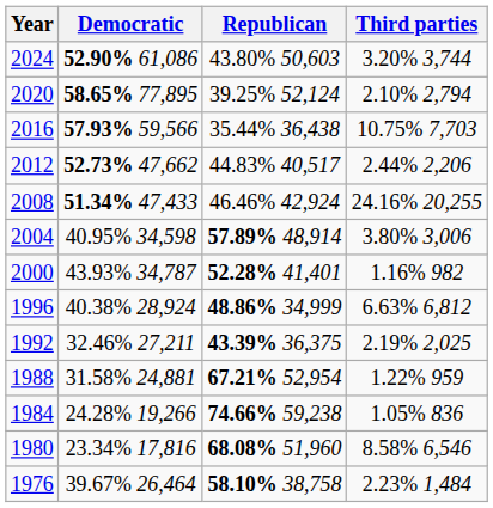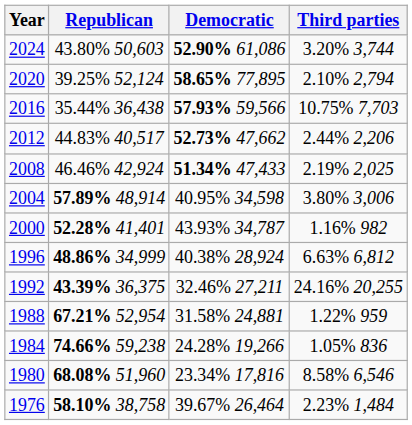 <table class="wikitable"  style="float:right; margin:1em; font-size:95%;">
 <tr style="background:lightgrey;">
 <th>Year</th>
+<th><a href='#'>Republican</a></th>
 <th><a href='#'>Democratic</a></th>
-<th><a href='#'>Republican</a></th>
 <th><a href='#'>Third parties</a></th>
 </tr>
 <tr>
 <td align="center" ><a href='#'>2024</a></td>
+<td align="center" >43.80% <em>50,603</em></td>
 <td align="center" ><strong>52.90%</strong> <em>61,086</em></td>
-<td align="center" >43.80% <em>50,603</em></td>
 <td align="center" >3.20% <em>3,744</em></td>
 </tr>
 <tr>
 <td align="center" ><a href='#'>2020</a></td>
+<td align="center" >39.25% <em>52,124</em></td>
 <td align="center" ><strong>58.65%</strong> <em>77,895</em></td>
-<td align="center" >39.25% <em>52,124</em></td>
 <td align="center" >2.10% <em>2,794</em></td>
 </tr>
 <tr>
 <td align="center" ><a href='#'>2016</a></td>
+<td align="center" >35.44% <em>36,438</em></td>
 <td align="center" ><strong>57.93%</strong> <em>59,566</em></td>
-<td align="center" >35.44% <em>36,438</em></td>
 <td align="center" >10.75% <em>7,703</em></td>
 </tr>
 <tr>
 <td align="center" ><a href='#'>2012</a></td>
+<td align="center" >44.83% <em>40,517</em></td>
 <td align="center" ><strong>52.73%</strong> <em>47,662</em></td>
-<td align="center" >44.83% <em>40,517</em></td>
 <td align="center" >2.44% <em>2,206</em></td>
 </tr>
 <tr>
 <td align="center" ><a href='#'>2008</a></td>
+<td align="center" >46.46% <em>42,924</em></td>
 <td align="center" ><strong>51.34%</strong> <em>47,433</em></td>
-<td align="center" >46.46% <em>42,924</em></td>
-<td align="center" >24.16% <em>20,255</em></td>
+<td align="center" >2.19% <em>2,025</em></td>
 </tr>
 <tr>
 <td align="center" ><a href='#'>2004</a></td>
+<td align="center" ><strong>57.89%</strong> <em>48,914</em></td>
 <td align="center" >40.95% <em>34,598</em></td>
-<td align="center" ><strong>57.89%</strong> <em>48,914</em></td>
 <td align="center" >3.80% <em>3,006</em></td>
 </tr>
 <tr>
 <td align="center" ><a href='#'>2000</a></td>
+<td align="center" ><strong>52.28%</strong> <em>41,401</em></td>
 <td align="center" >43.93% <em>34,787</em></td>
-<td align="center" ><strong>52.28%</strong> <em>41,401</em></td>
 <td align="center" >1.16% <em>982</em></td>
 </tr>
 <tr>
 <td align="center" ><a href='#'>1996</a></td>
+<td align="center" ><strong>48.86%</strong> <em>34,999</em></td>
 <td align="center" >40.38% <em>28,924</em></td>
-<td align="center" ><strong>48.86%</strong> <em>34,999</em></td>
 <td align="center" >6.63% <em>6,812</em></td>
 </tr>
 <tr>
 <td align="center" ><a href='#'>1992</a></td>
+<td align="center" ><strong>43.39%</strong> <em>36,375</em></td>
 <td align="center" >32.46% <em>27,211</em></td>
-<td align="center" ><strong>43.39%</strong> <em>36,375</em></td>
-<td align="center" >2.19% <em>2,025</em></td>
+<td align="center" >24.16% <em>20,255</em></td>
 </tr>
 <tr>
 <td align="center" ><a href='#'>1988</a></td>
+<td align="center" ><strong>67.21%</strong> <em>52,954</em></td>
 <td align="center" >31.58% <em>24,881</em></td>
-<td align="center" ><strong>67.21%</strong> <em>52,954</em></td>
 <td align="center" >1.22% <em>959</em></td>
 </tr>
 <tr>
 <td align="center" ><a href='#'>1984</a></td>
+<td align="center" ><strong>74.66%</strong> <em>59,238</em></td>
 <td align="center" >24.28% <em>19,266</em></td>
-<td align="center" ><strong>74.66%</strong> <em>59,238</em></td>
 <td align="center" >1.05% <em>836</em></td>
 </tr>
 <tr>
 <td align="center" ><a href='#'>1980</a></td>
+<td align="center" ><strong>68.08%</strong> <em>51,960</em></td>
 <td align="center" >23.34% <em>17,816</em></td>
-<td align="center" ><strong>68.08%</strong> <em>51,960</em></td>
 <td align="center" >8.58% <em>6,546</em></td>
 </tr>
 <tr>
 <td align="center" ><a href='#'>1976</a></td>
+<td align="center" ><strong>58.10%</strong> <em>38,758</em></td>
 <td align="center" >39.67% <em>26,464</em></td>
-<td align="center" ><strong>58.10%</strong> <em>38,758</em></td>
 <td align="center" >2.23% <em>1,484</em></td>
 </tr>
 </table>
